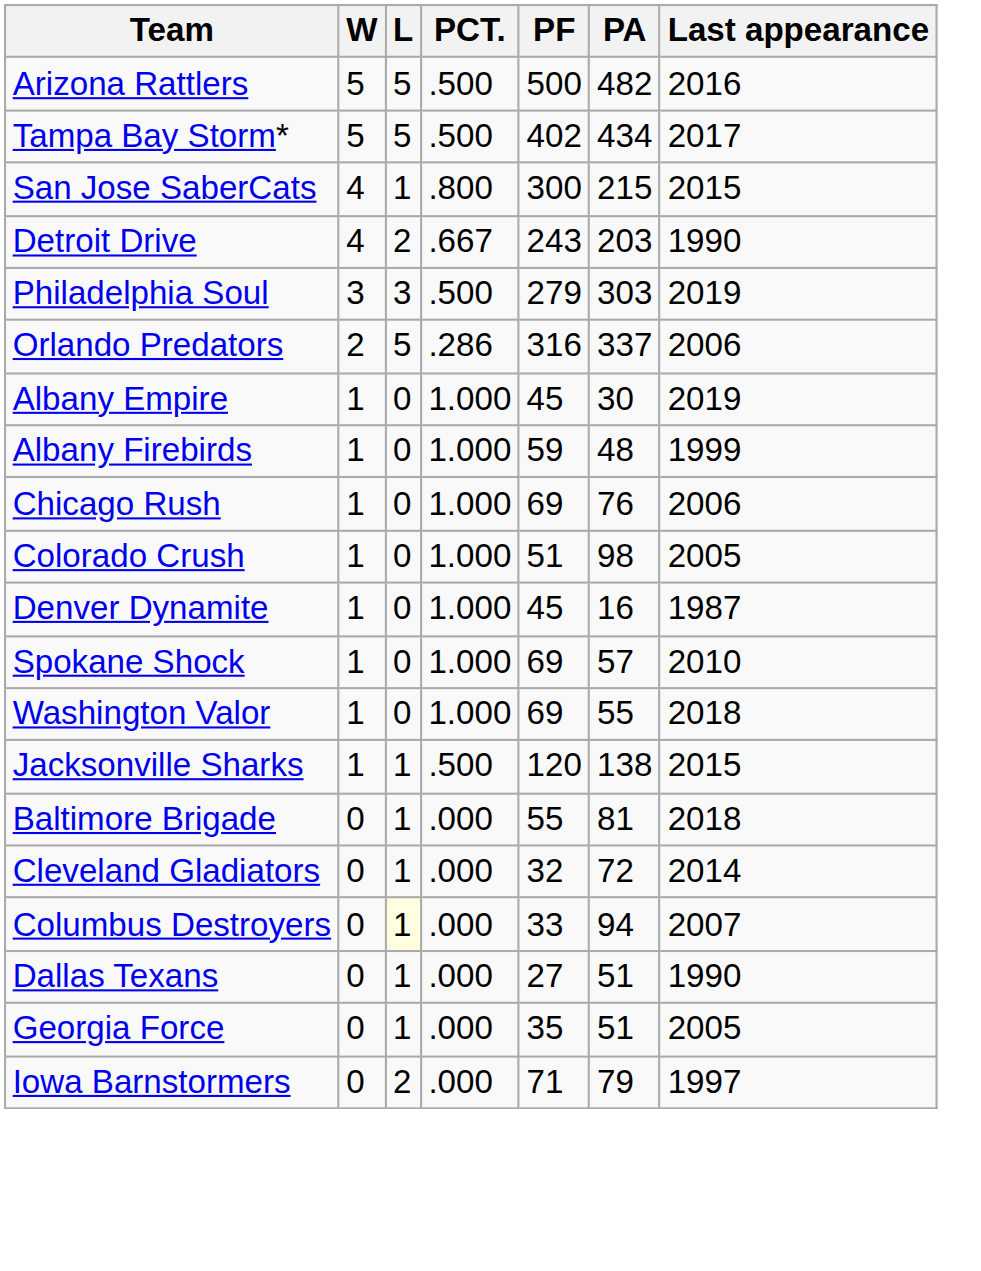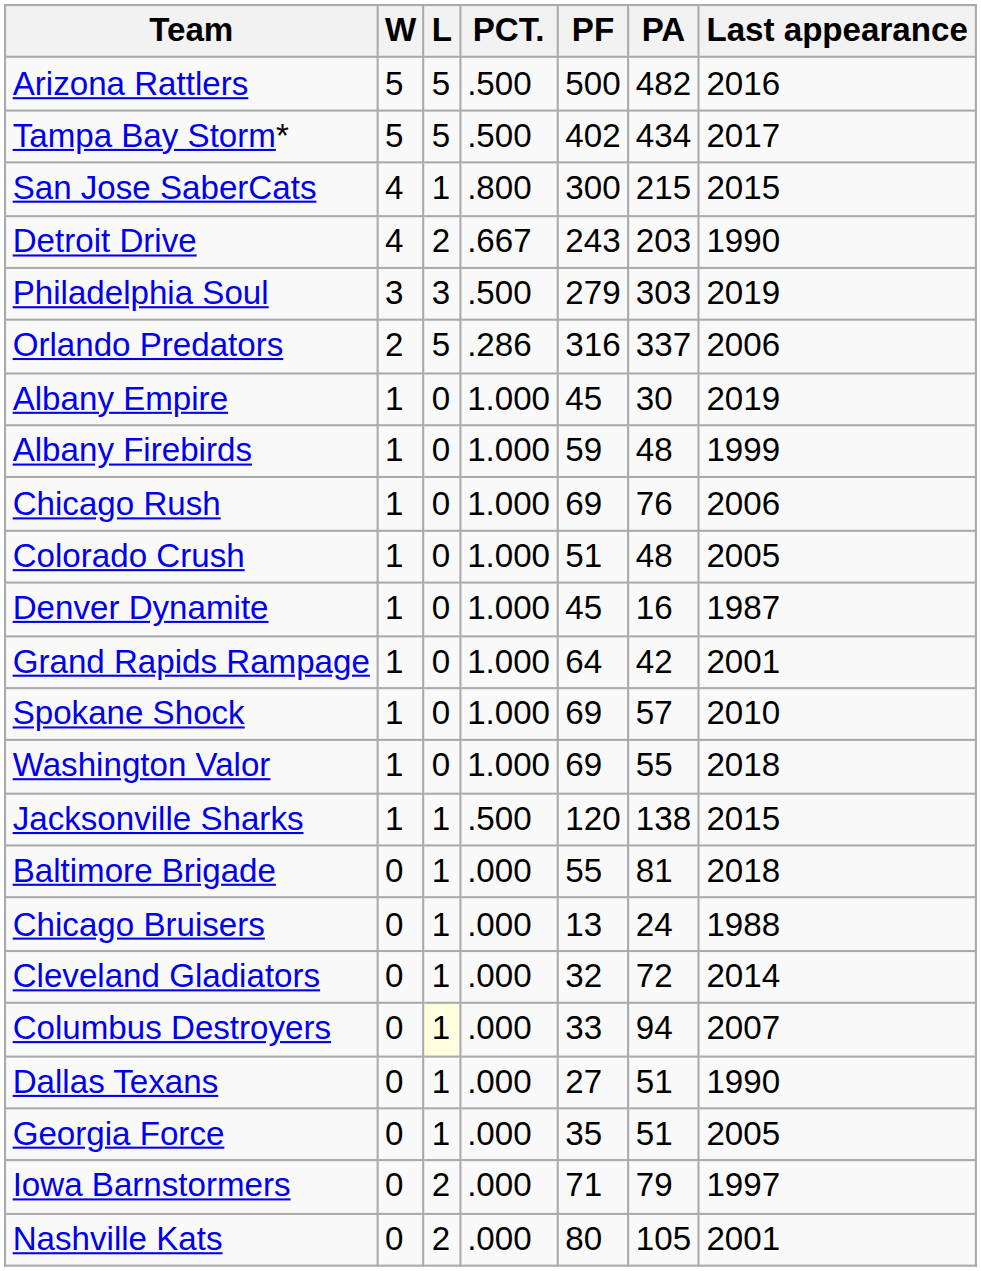 <table class="wikitable">
 <tr>
 <th>Team</th>
 <th>W</th>
 <th>L</th>
 <th>PCT.</th>
 <th>PF</th>
 <th>PA</th>
 <th>Last appearance</th>
 </tr>
 <tr>
 <td><a href='#'>Arizona Rattlers</a></td>
 <td>5</td>
 <td>5</td>
 <td>.500</td>
 <td>500</td>
 <td>482</td>
 <td>2016</td>
 </tr>
 <tr>
 <td><a href='#'>Tampa Bay Storm</a>*</td>
 <td>5</td>
 <td>5</td>
 <td>.500</td>
 <td>402</td>
 <td>434</td>
 <td>2017</td>
 </tr>
 <tr>
 <td><a href='#'>San Jose SaberCats</a></td>
 <td>4</td>
 <td>1</td>
 <td>.800</td>
 <td>300</td>
 <td>215</td>
 <td>2015</td>
 </tr>
 <tr>
 <td><a href='#'>Detroit Drive</a></td>
 <td>4</td>
 <td>2</td>
 <td>.667</td>
 <td>243</td>
 <td>203</td>
 <td>1990</td>
 </tr>
 <tr>
 <td><a href='#'>Philadelphia Soul</a></td>
 <td>3</td>
 <td>3</td>
 <td>.500</td>
 <td>279</td>
 <td>303</td>
 <td>2019</td>
 </tr>
 <tr>
 <td><a href='#'>Orlando Predators</a></td>
 <td>2</td>
 <td>5</td>
 <td>.286</td>
 <td>316</td>
 <td>337</td>
 <td>2006</td>
 </tr>
 <tr>
 <td><a href='#'>Albany Empire</a></td>
 <td>1</td>
 <td>0</td>
 <td>1.000</td>
 <td>45</td>
 <td>30</td>
 <td>2019</td>
 </tr>
 <tr>
 <td><a href='#'>Albany Firebirds</a></td>
 <td>1</td>
 <td>0</td>
 <td>1.000</td>
 <td>59</td>
 <td>48</td>
 <td>1999</td>
 </tr>
 <tr>
 <td><a href='#'>Chicago Rush</a></td>
 <td>1</td>
 <td>0</td>
 <td>1.000</td>
 <td>69</td>
 <td>76</td>
 <td>2006</td>
 </tr>
 <tr>
 <td><a href='#'>Colorado Crush</a></td>
 <td>1</td>
 <td>0</td>
 <td>1.000</td>
 <td>51</td>
-<td>98</td>
+<td>48</td>
 <td>2005</td>
 </tr>
 <tr>
 <td><a href='#'>Denver Dynamite</a></td>
 <td>1</td>
 <td>0</td>
 <td>1.000</td>
 <td>45</td>
 <td>16</td>
 <td>1987</td>
+</tr>
+<tr>
+<td><a href='#'>Grand Rapids Rampage</a></td>
+<td>1</td>
+<td>0</td>
+<td>1.000</td>
+<td>64</td>
+<td>42</td>
+<td>2001</td>
 </tr>
 <tr>
 <td><a href='#'>Spokane Shock</a></td>
 <td>1</td>
 <td>0</td>
 <td>1.000</td>
 <td>69</td>
 <td>57</td>
 <td>2010</td>
 </tr>
 <tr>
 <td><a href='#'>Washington Valor</a></td>
 <td>1</td>
 <td>0</td>
 <td>1.000</td>
 <td>69</td>
 <td>55</td>
 <td>2018</td>
 </tr>
 <tr>
 <td><a href='#'>Jacksonville Sharks</a></td>
 <td>1</td>
 <td>1</td>
 <td>.500</td>
 <td>120</td>
 <td>138</td>
 <td>2015</td>
 </tr>
 <tr>
 <td><a href='#'>Baltimore Brigade</a></td>
 <td>0</td>
 <td>1</td>
 <td>.000</td>
 <td>55</td>
 <td>81</td>
 <td>2018</td>
+</tr>
+<tr>
+<td><a href='#'>Chicago Bruisers</a></td>
+<td>0</td>
+<td>1</td>
+<td>.000</td>
+<td>13</td>
+<td>24</td>
+<td>1988</td>
 </tr>
 <tr>
 <td><a href='#'>Cleveland Gladiators</a></td>
 <td>0</td>
 <td>1</td>
 <td>.000</td>
 <td>32</td>
 <td>72</td>
 <td>2014</td>
 </tr>
 <tr>
 <td><a href='#'>Columbus Destroyers</a></td>
 <td>0</td>
 <td style="background: lightyellow;">1</td>
 <td>.000</td>
 <td>33</td>
 <td>94</td>
 <td>2007</td>
 </tr>
 <tr>
 <td><a href='#'>Dallas Texans</a></td>
 <td>0</td>
 <td>1</td>
 <td>.000</td>
 <td>27</td>
 <td>51</td>
 <td>1990</td>
 </tr>
 <tr>
 <td><a href='#'>Georgia Force</a></td>
 <td>0</td>
 <td>1</td>
 <td>.000</td>
 <td>35</td>
 <td>51</td>
 <td>2005</td>
 </tr>
 <tr>
 <td><a href='#'>Iowa Barnstormers</a></td>
 <td>0</td>
 <td>2</td>
 <td>.000</td>
 <td>71</td>
 <td>79</td>
 <td>1997</td>
 </tr>
+<tr>
+<td><a href='#'>Nashville Kats</a></td>
+<td>0</td>
+<td>2</td>
+<td>.000</td>
+<td>80</td>
+<td>105</td>
+<td>2001</td>
+</tr>
 </table>
